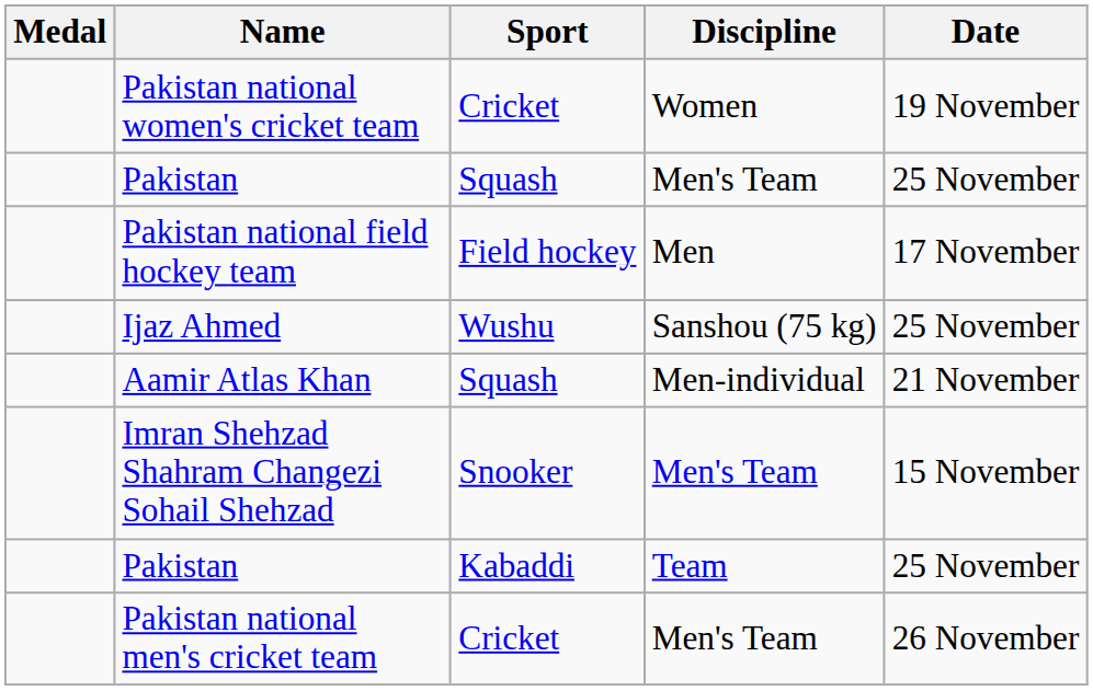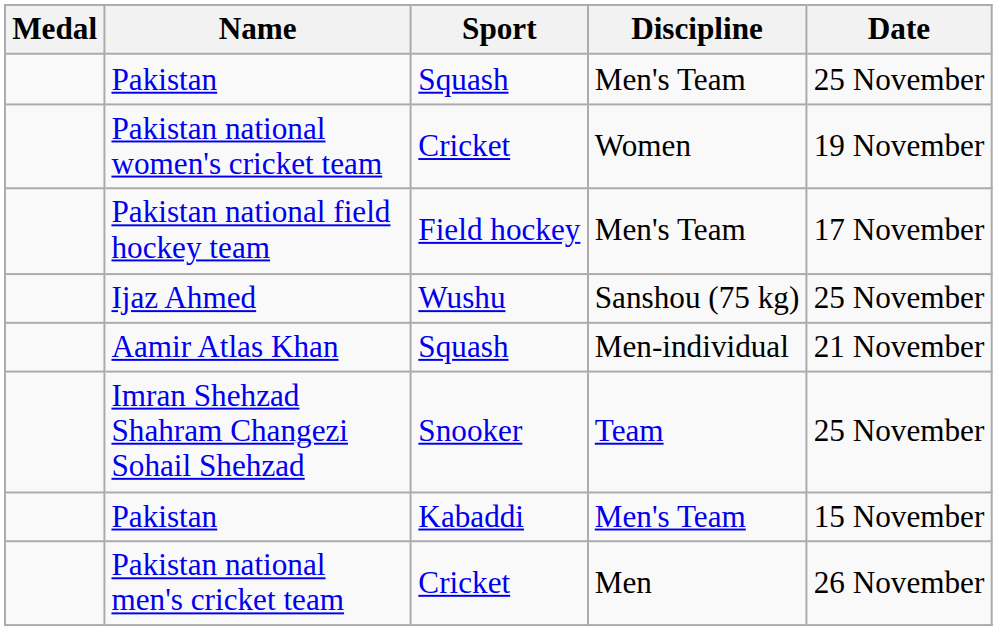 <table class="wikitable sortable">
 <tr>
 <th>Medal</th>
 <th style="width:150px;">Name</th>
 <th>Sport</th>
 <th>Discipline</th>
 <th>Date</th>
 </tr>
 <tr>
 <td></td>
+<td><a href='#'>Pakistan</a></td>
+<td><a href='#'>Squash</a></td>
+<td>Men's Team</td>
+<td>25 November</td>
+</tr>
+<tr>
+<td></td>
 <td><a href='#'>Pakistan national women's cricket team</a></td>
 <td><a href='#'>Cricket</a></td>
 <td>Women</td>
 <td>19 November</td>
 </tr>
 <tr>
 <td></td>
-<td><a href='#'>Pakistan</a></td>
-<td><a href='#'>Squash</a></td>
-<td>Men's Team</td>
-<td>25 November</td>
-</tr>
-<tr>
-<td></td>
 <td><a href='#'>Pakistan national field hockey team</a></td>
 <td><a href='#'>Field hockey</a></td>
-<td>Men</td>
+<td>Men's Team</td>
 <td>17 November</td>
 </tr>
 <tr>
 <td></td>
 <td><a href='#'>Ijaz Ahmed</a></td>
 <td><a href='#'>Wushu</a></td>
 <td>Sanshou (75 kg)</td>
 <td>25 November</td>
 </tr>
 <tr>
 <td></td>
 <td><a href='#'>Aamir Atlas Khan</a></td>
 <td><a href='#'>Squash</a></td>
 <td>Men-individual</td>
 <td>21 November</td>
 </tr>
 <tr>
 <td></td>
 <td><a href='#'>Imran Shehzad</a> <br> <a href='#'>Shahram Changezi</a> <br> <a href='#'>Sohail Shehzad</a></td>
 <td><a href='#'>Snooker</a></td>
+<td><a href='#'>Team</a></td>
+<td>25 November</td>
+</tr>
+<tr>
+<td></td>
+<td><a href='#'>Pakistan</a></td>
+<td><a href='#'>Kabaddi</a></td>
 <td><a href='#'>Men's Team</a></td>
 <td>15 November</td>
 </tr>
 <tr>
 <td></td>
-<td><a href='#'>Pakistan</a></td>
-<td><a href='#'>Kabaddi</a></td>
-<td><a href='#'>Team</a></td>
-<td>25 November</td>
-</tr>
-<tr>
-<td></td>
 <td><a href='#'>Pakistan national men's cricket team</a></td>
 <td><a href='#'>Cricket</a></td>
-<td>Men's Team</td>
+<td>Men</td>
 <td>26 November</td>
 </tr>
 </table>
